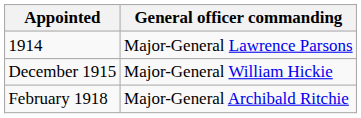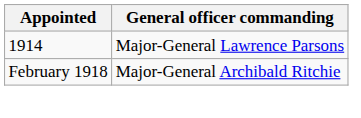 <table class="wikitable" style="text-align: left; border-spacing: 2px; border: 1px solid darkgray;">
 <tr>
 <th>Appointed</th>
 <th>General officer commanding</th>
 </tr>
 <tr>
 <td>1914</td>
 <td>Major-General <a href='#'>Lawrence Parsons</a></td>
 </tr>
 <tr>
-<td>December 1915</td>
-<td>Major-General <a href='#'>William Hickie</a></td>
-</tr>
-<tr>
 <td>February 1918</td>
 <td>Major-General <a href='#'>Archibald Ritchie</a></td>
 </tr>
 </table>
